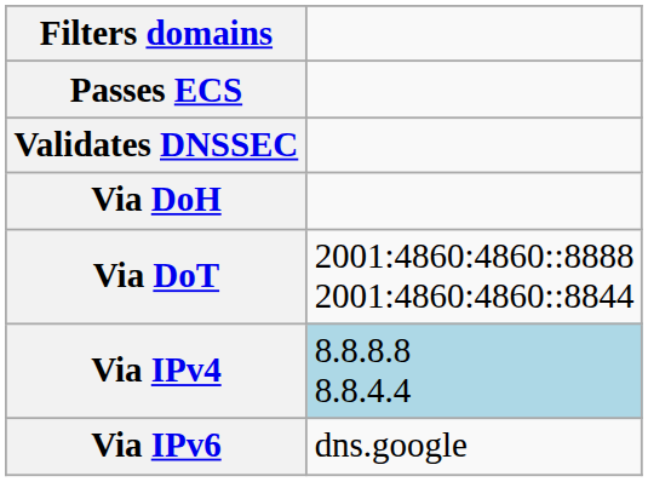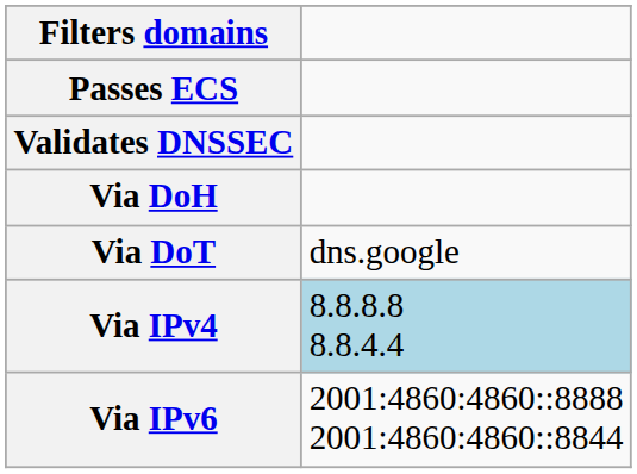 <table class="wikitable">
 <tr>
 <th>Filters <a href='#'>domains</a></th>
 <td></td>
 </tr>
 <tr>
 <th>Passes <a href='#'>ECS</a></th>
 <td></td>
 </tr>
 <tr>
 <th>Validates <a href='#'>DNSSEC</a></th>
 <td></td>
 </tr>
 <tr>
 <th>Via <a href='#'>DoH</a></th>
 <td></td>
 </tr>
 <tr>
 <th>Via <a href='#'>DoT</a></th>
-<td>2001:4860:4860::8888<br>2001:4860:4860::8844</td>
+<td>dns.google</td>
 </tr>
 <tr>
 <th>Via <a href='#'>IPv4</a></th>
 <td style="background: lightblue;">8.8.8.8<br>8.8.4.4</td>
 </tr>
 <tr>
 <th>Via <a href='#'>IPv6</a></th>
-<td>dns.google</td>
+<td>2001:4860:4860::8888<br>2001:4860:4860::8844</td>
 </tr>
 </table>
